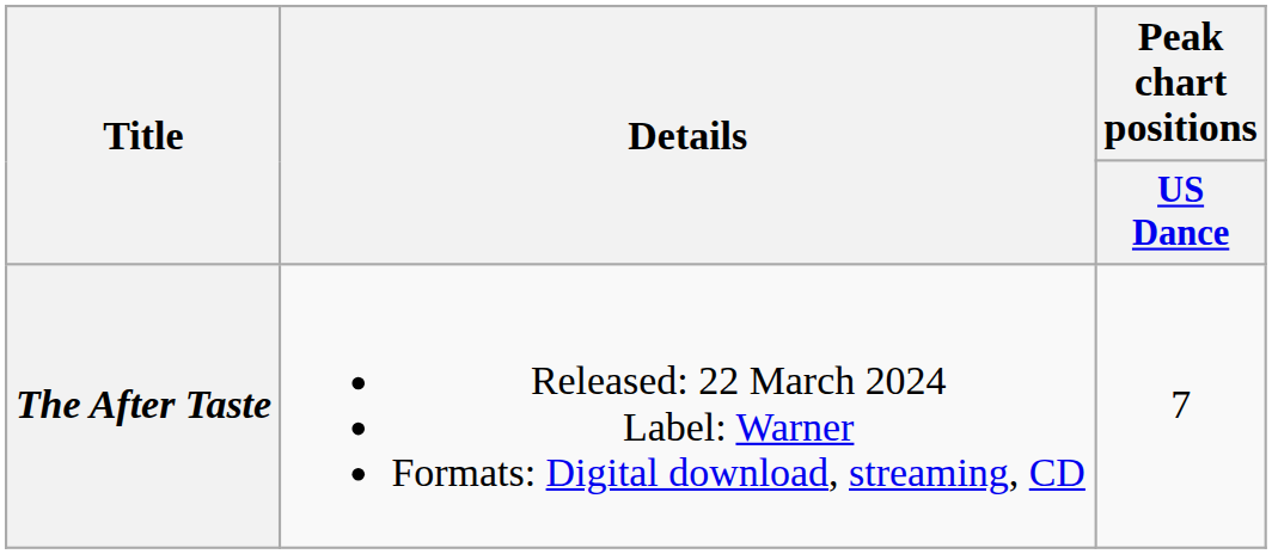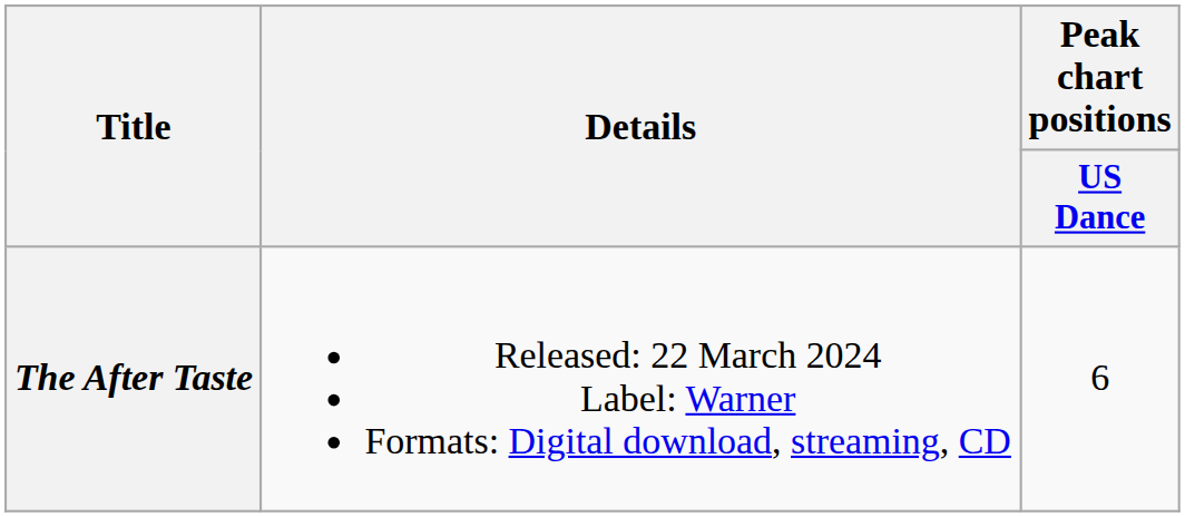 <table class="wikitable plainrowheaders" style="text-align:center;">
 <tr>
 <th scope="col" rowspan="2">Title</th>
 <th scope="col" rowspan="2">Details</th>
 <th scope="col" colspan="1">Peak chart positions</th>
 </tr>
 <tr>
 <th scope="col" style="width:3em;font-size:90%;"><a href='#'>US<br>Dance</a><br></th>
 </tr>
 <tr>
 <th scope="row"><em>The After Taste</em></th>
 <td><br><ul><li>Released: 22 March 2024</li><li>Label: <a href='#'>Warner</a></li><li>Formats: <a href='#'>Digital download</a>, <a href='#'>streaming</a>, <a href='#'>CD</a></li></ul></td>
-<td>7</td>
+<td>6</td>
 </tr>
 </table>
